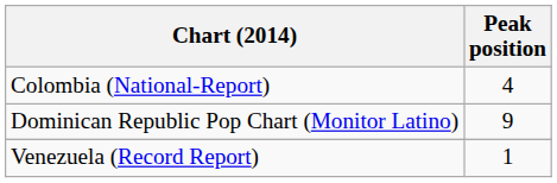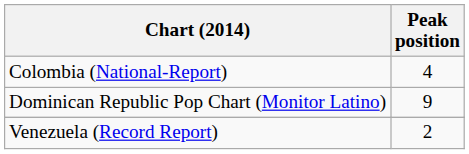 <table class="wikitable sortable">
 <tr>
 <th>Chart (2014)</th>
 <th>Peak<br>position</th>
 </tr>
 <tr>
 <td>Colombia (<a href='#'>National-Report</a>)</td>
 <td align="center">4</td>
 </tr>
 <tr>
 <td>Dominican Republic Pop Chart (<a href='#'>Monitor Latino</a>)</td>
 <td align="center">9</td>
 </tr>
 <tr>
 </tr>
 <tr>
 </tr>
 <tr>
 </tr>
 <tr>
 </tr>
 <tr>
 <td>Venezuela (<a href='#'>Record Report</a>)</td>
-<td align="center">1</td>
+<td align="center">2</td>
 </tr>
 </table>
